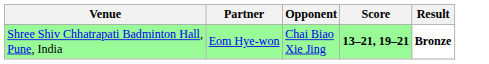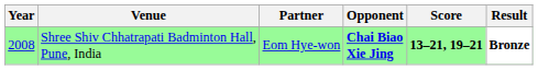 <table class="sortable wikitable" style="font-size: 90%;">
 <tr>
+<th>Year</th>
 <th>Venue</th>
 <th>Partner</th>
 <th>Opponent</th>
 <th>Score</th>
 <th>Result</th>
 </tr>
 <tr style="background:#98FB98">
+<td align="center"><a href='#'>2008</a></td>
 <td align="left"><a href='#'>Shree Shiv Chhatrapati Badminton Hall</a>,<br><a href='#'>Pune</a>, India</td>
 <td align="left"> <a href='#'>Eom Hye-won</a></td>
-<td align="left"> <a href='#'>Chai Biao</a> <br>  <a href='#'>Xie Jing</a></td>
+<td align="left"><strong> <a href='#'>Chai Biao</a> <br>  <a href='#'>Xie Jing</a></strong></td>
 <td align="left"><strong>13–21, 19–21</strong></td>
 <td style="text-align:left; background:white"> <strong>Bronze</strong></td>
 </tr>
 </table>
